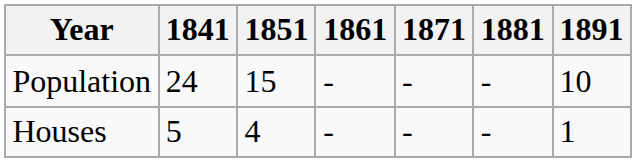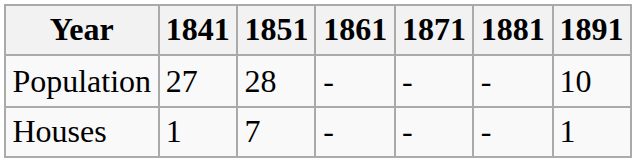 <table class="wikitable">
 <tr>
 <th>Year</th>
 <th>1841</th>
 <th>1851</th>
 <th>1861</th>
 <th>1871</th>
 <th>1881</th>
 <th>1891</th>
 </tr>
 <tr>
 <td>Population</td>
-<td>24</td>
-<td>15</td>
+<td>27</td>
+<td>28</td>
 <td>-</td>
 <td>-</td>
 <td>-</td>
 <td>10</td>
 </tr>
 <tr>
 <td>Houses</td>
-<td>5</td>
-<td>4</td>
+<td>1</td>
+<td>7</td>
 <td>-</td>
 <td>-</td>
 <td>-</td>
 <td>1</td>
 </tr>
 <tr>
 </tr>
 </table>
